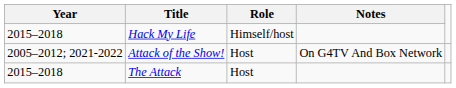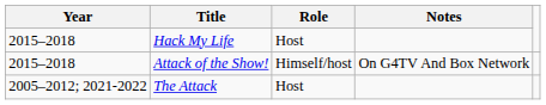 <table class="wikitable sortable">
 <tr>
 <th>Year</th>
 <th>Title</th>
 <th>Role</th>
 <th class="unsortable">Notes</th>
 </tr>
 <tr>
 <td>2015–2018</td>
 <td><em><a href='#'>Hack My Life</a></em></td>
+<td>Host</td>
+<td></td>
+</tr>
+<tr>
+<td>2015–2018</td>
+<td><em><a href='#'>Attack of the Show!</a></em></td>
 <td>Himself/host</td>
+<td>On G4TV And Box Network</td>
 <td></td>
 </tr>
 <tr>
 <td>2005–2012; 2021-2022</td>
-<td><em><a href='#'>Attack of the Show!</a></em></td>
-<td>Host</td>
-<td>On G4TV And Box Network</td>
-<td></td>
-</tr>
-<tr>
-<td>2015–2018</td>
 <td><em><a href='#'>The Attack</a></em></td>
 <td>Host</td>
 <td></td>
 </tr>
 </table>
